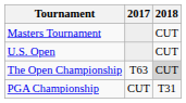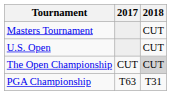 <table class="wikitable" style="font-size:95%;text-align:center;">
 <tr>
 <th>Tournament</th>
 <th>2017</th>
 <th>2018</th>
 </tr>
 <tr>
 <td align=left><a href='#'>Masters Tournament</a></td>
 <td style="background:#eeeeee;"></td>
 <td>CUT</td>
 </tr>
 <tr>
 <td align=left><a href='#'>U.S. Open</a></td>
 <td style="background:#eeeeee;"></td>
 <td>CUT</td>
 </tr>
 <tr>
 <td align=left><a href='#'>The Open Championship</a></td>
-<td>T63</td>
+<td>CUT</td>
 <td style="background: lightgrey;">CUT</td>
 </tr>
 <tr>
 <td align=left><a href='#'>PGA Championship</a></td>
-<td>CUT</td>
+<td>T63</td>
 <td>T31</td>
 </tr>
 </table>
